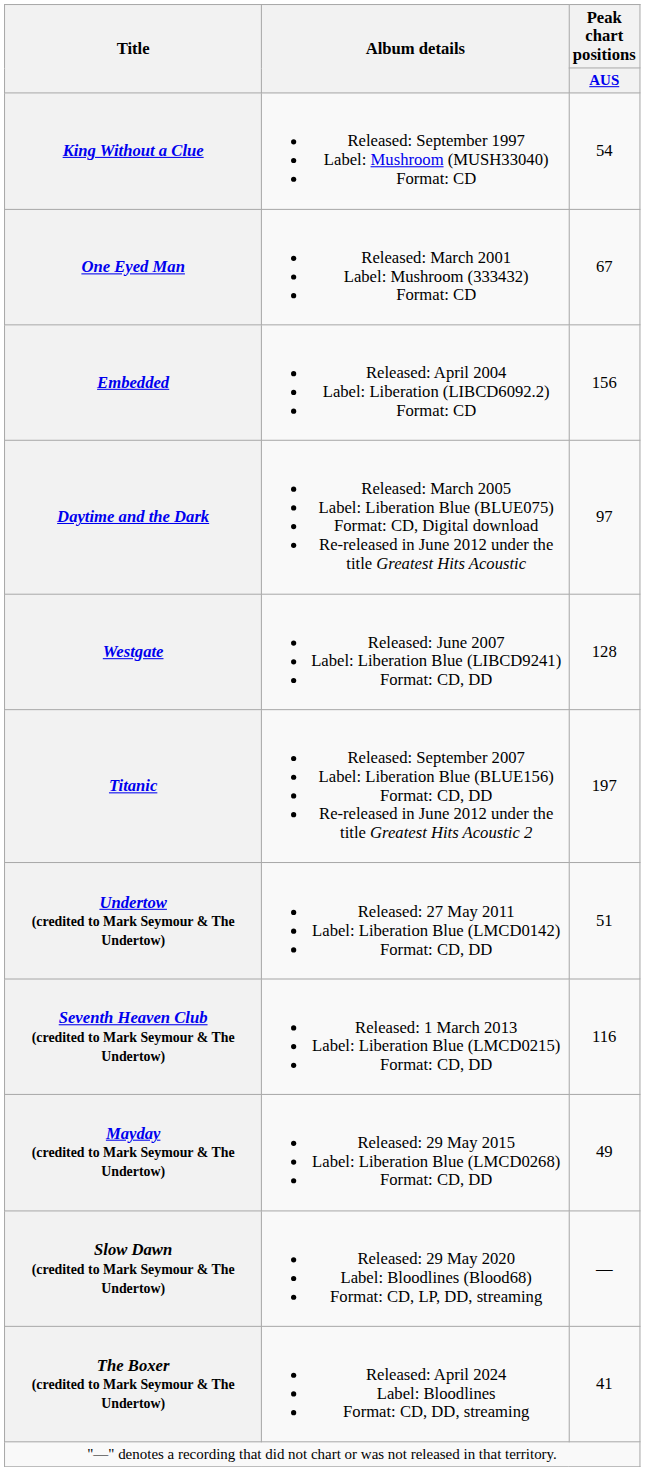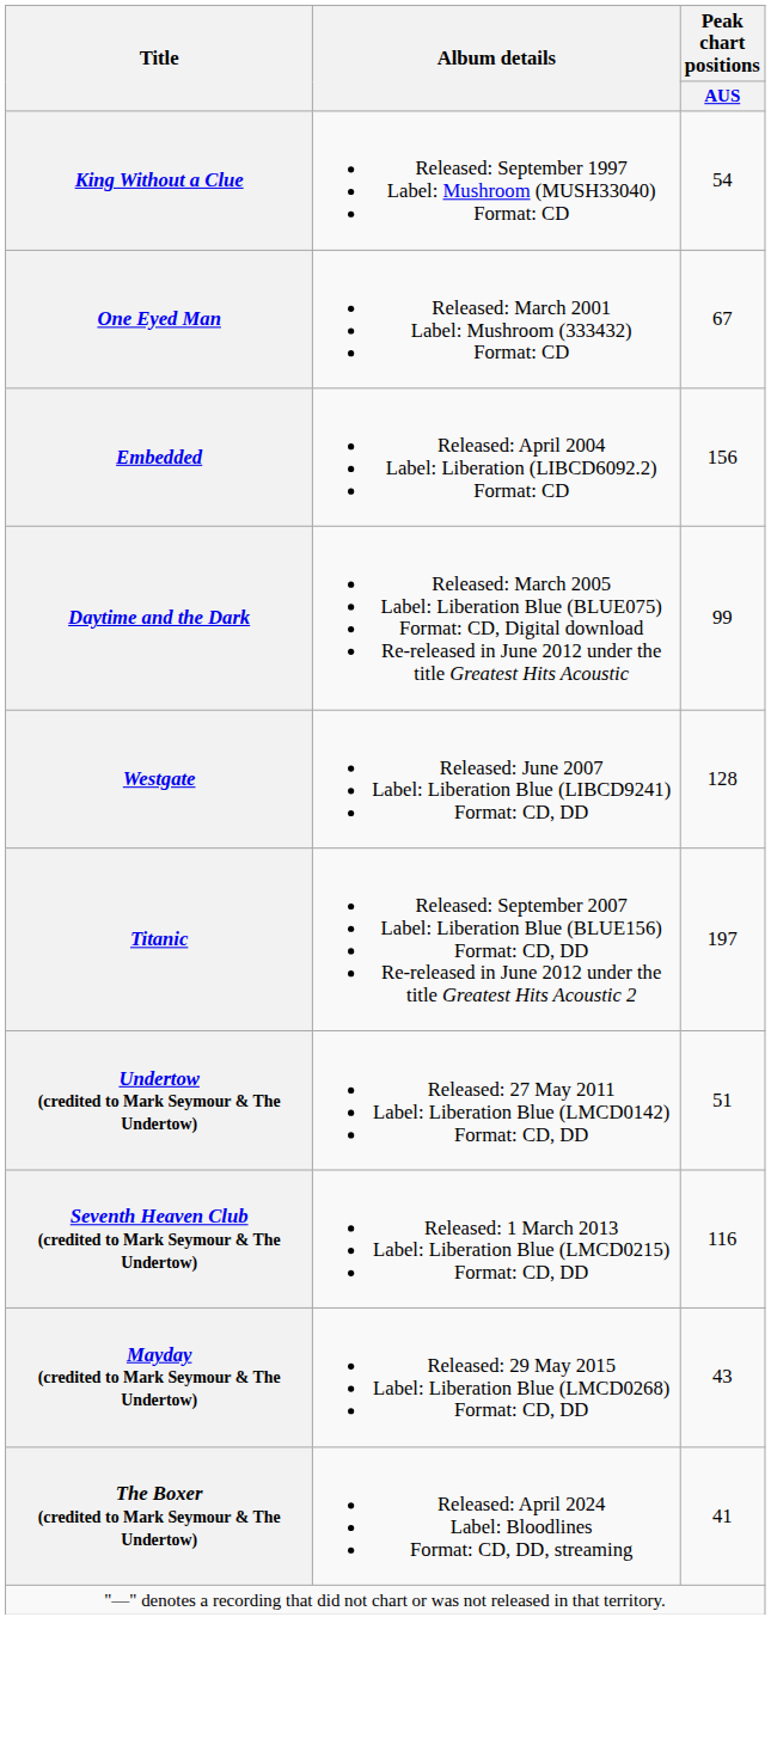 <table class="wikitable plainrowheaders" style="text-align:center;" border="1">
 <tr>
 <th scope="col" rowspan="2" style="width:15em;">Title</th>
 <th scope="col" rowspan="2" style="width:18em;">Album details</th>
 <th scope="col" colspan="1">Peak chart positions</th>
 </tr>
 <tr>
 <th scope="col" style="width:3em;font-size:90%;"><a href='#'>AUS</a><br></th>
 </tr>
 <tr>
 <th scope="row"><em><a href='#'>King Without a Clue</a></em></th>
 <td><br><ul><li>Released: September 1997</li><li>Label: <a href='#'>Mushroom</a> (MUSH33040)</li><li>Format: CD</li></ul></td>
 <td>54</td>
 </tr>
 <tr>
 <th scope="row"><em><a href='#'>One Eyed Man</a></em></th>
 <td><br><ul><li>Released: March 2001</li><li>Label: Mushroom (333432)</li><li>Format: CD</li></ul></td>
 <td>67</td>
 </tr>
 <tr>
 <th scope="row"><em><a href='#'>Embedded</a></em></th>
 <td><br><ul><li>Released: April 2004</li><li>Label: Liberation (LIBCD6092.2)</li><li>Format: CD</li></ul></td>
 <td>156</td>
 </tr>
 <tr>
 <th scope="row"><em><a href='#'>Daytime and the Dark</a></em></th>
 <td><br><ul><li>Released: March 2005</li><li>Label: Liberation Blue (BLUE075)</li><li>Format: CD, Digital download</li><li>Re-released in June 2012 under the title <em>Greatest Hits Acoustic</em></li></ul></td>
-<td>97</td>
+<td>99</td>
 </tr>
 <tr>
 <th scope="row"><em><a href='#'>Westgate</a></em></th>
 <td><br><ul><li>Released: June 2007</li><li>Label: Liberation Blue (LIBCD9241)</li><li>Format: CD, DD</li></ul></td>
 <td>128</td>
 </tr>
 <tr>
 <th scope="row"><em><a href='#'>Titanic</a></em></th>
 <td><br><ul><li>Released: September 2007</li><li>Label: Liberation Blue (BLUE156)</li><li>Format: CD, DD</li><li>Re-released in June 2012 under the title <em>Greatest Hits Acoustic 2</em></li></ul></td>
 <td>197</td>
 </tr>
 <tr>
 <th scope="row"><em><a href='#'>Undertow</a></em> <br><small>(credited to Mark Seymour & The Undertow)</small></th>
 <td><br><ul><li>Released: 27 May 2011</li><li>Label: Liberation Blue (LMCD0142)</li><li>Format: CD, DD</li></ul></td>
 <td>51</td>
 </tr>
 <tr>
 <th scope="row"><em><a href='#'>Seventh Heaven Club</a></em> <br><small>(credited to Mark Seymour & The Undertow)</small></th>
 <td><br><ul><li>Released: 1 March 2013</li><li>Label: Liberation Blue (LMCD0215)</li><li>Format: CD, DD</li></ul></td>
 <td>116</td>
 </tr>
 <tr>
 <th scope="row"><em><a href='#'>Mayday</a></em> <br><small>(credited to Mark Seymour & The Undertow)</small></th>
 <td><br><ul><li>Released: 29 May 2015</li><li>Label: Liberation Blue (LMCD0268)</li><li>Format: CD, DD</li></ul></td>
-<td>49</td>
-</tr>
-<tr>
-<th scope="row"><em>Slow Dawn</em> <br><small>(credited to Mark Seymour & The Undertow)</small></th>
-<td><br><ul><li>Released: 29 May 2020</li><li>Label: Bloodlines (Blood68)</li><li>Format: CD, LP, DD, streaming</li></ul></td>
-<td>—</td>
+<td>43</td>
 </tr>
 <tr>
 <th scope="row"><em>The Boxer</em><br><small>(credited to Mark Seymour & The Undertow)</small></th>
 <td><br><ul><li>Released: April 2024</li><li>Label: Bloodlines</li><li>Format: CD, DD, streaming</li></ul></td>
 <td>41<br></td>
 </tr>
 <tr>
 <td colspan="3" style="font-size:90%">"—" denotes a recording that did not chart or was not released in that territory.</td>
 </tr>
 </table>
